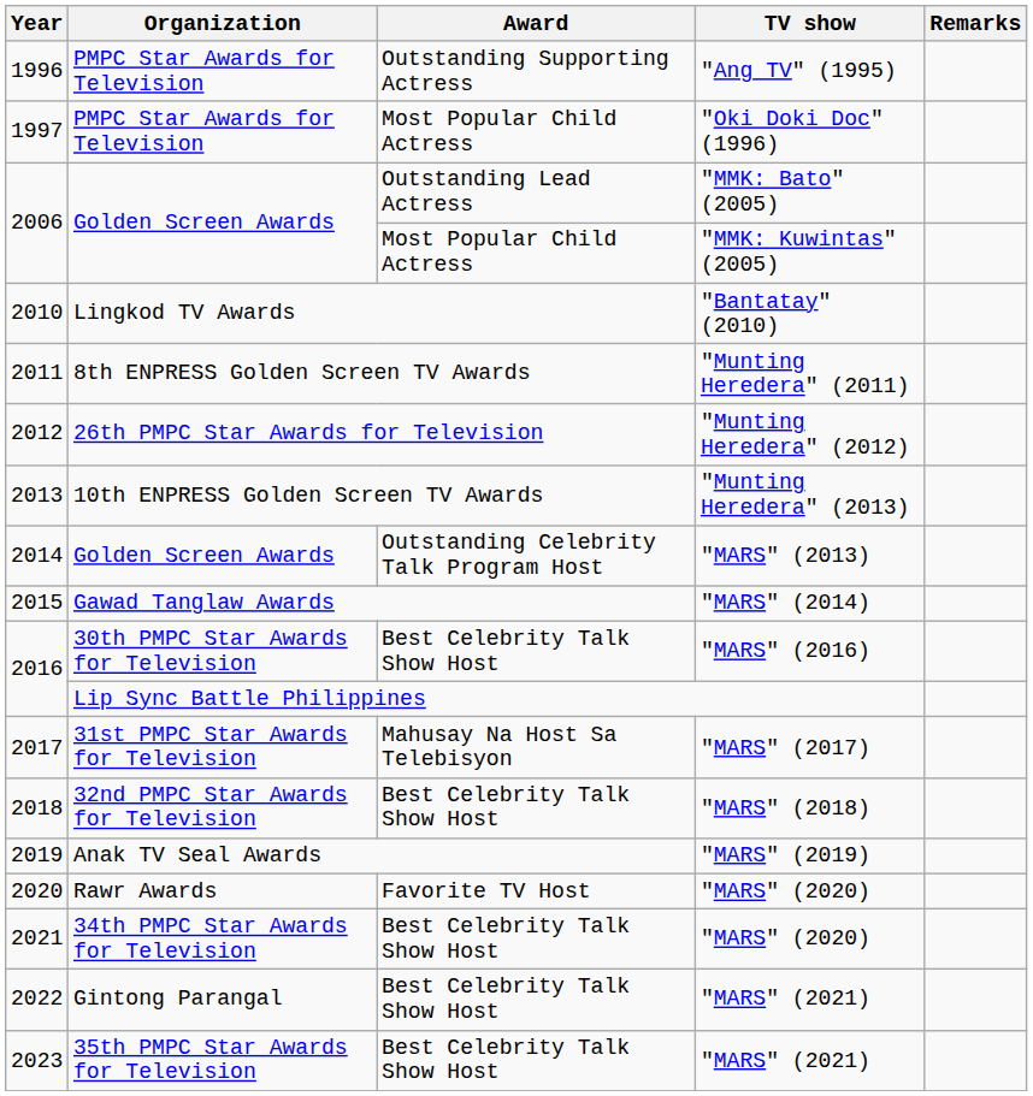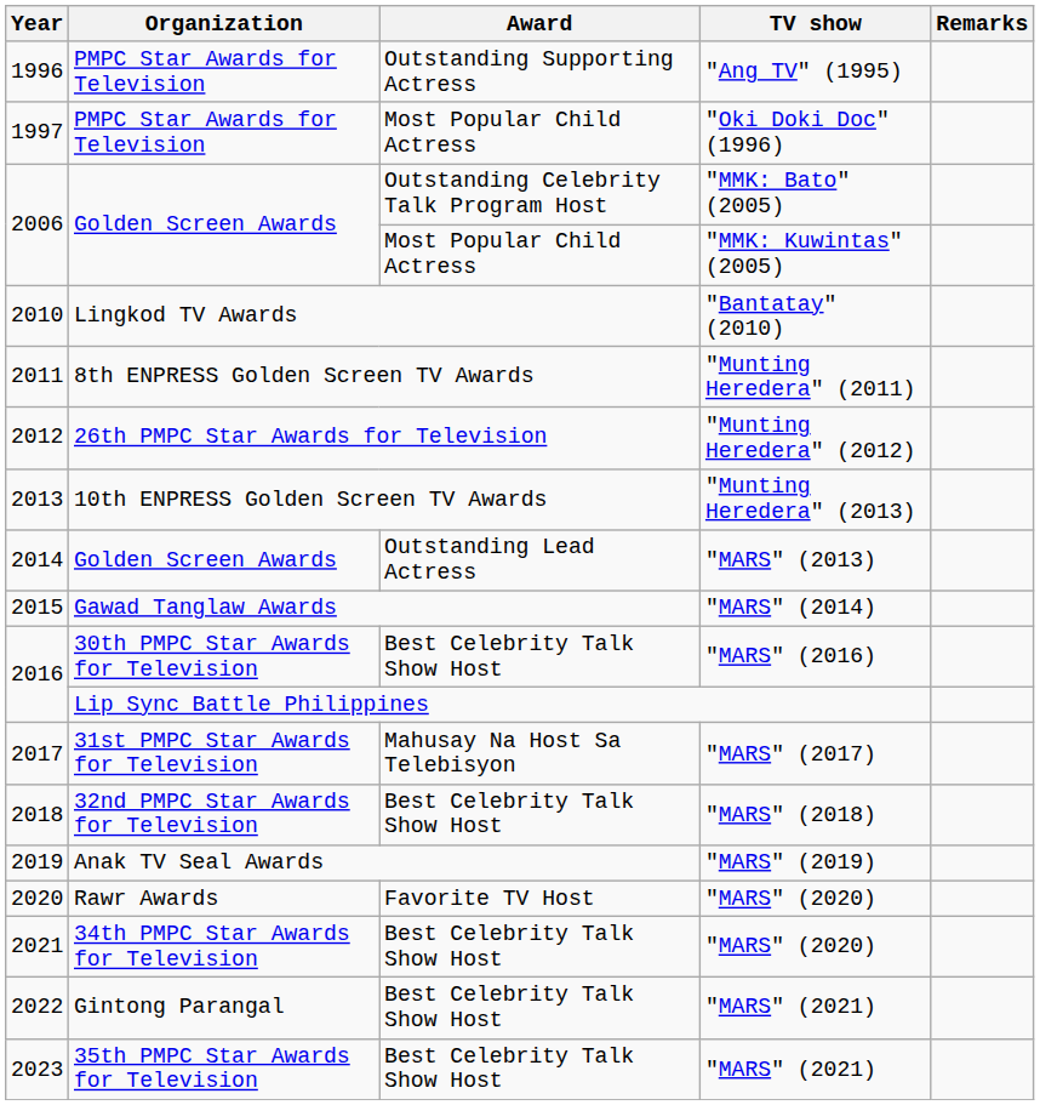 <table class="wikitable sortable">
 <tr>
 <th>Year</th>
 <th>Organization</th>
 <th>Award</th>
 <th>TV show</th>
 <th>Remarks</th>
 </tr>
 <tr>
 <td>1996</td>
 <td><a href='#'>PMPC Star Awards for Television</a></td>
 <td>Outstanding Supporting Actress</td>
 <td>"<a href='#'>Ang TV</a>" (1995)</td>
 <td></td>
 </tr>
 <tr>
 <td>1997</td>
 <td><a href='#'>PMPC Star Awards for Television</a></td>
 <td>Most Popular Child Actress</td>
 <td>"<a href='#'>Oki Doki Doc</a>" (1996)</td>
 <td></td>
 </tr>
 <tr>
 <td rowspan=2>2006</td>
 <td rowspan=2><a href='#'>Golden Screen Awards</a></td>
-<td>Outstanding Lead Actress</td>
+<td>Outstanding Celebrity Talk Program Host</td>
 <td>"<a href='#'>MMK: Bato</a>" (2005)</td>
 <td></td>
 </tr>
 <tr>
 <td>Most Popular Child Actress</td>
 <td>"<a href='#'>MMK: Kuwintas</a>" (2005)</td>
 <td></td>
 </tr>
 <tr>
 <td>2010</td>
 <td colspan=2>Lingkod TV Awards</td>
 <td>"<a href='#'>Bantatay</a>" (2010)</td>
 <td></td>
 </tr>
 <tr>
 <td>2011</td>
 <td colspan=2>8th ENPRESS Golden Screen TV Awards</td>
 <td>"<a href='#'>Munting Heredera</a>" (2011)</td>
 <td></td>
 </tr>
 <tr>
 <td>2012</td>
 <td colspan=2><a href='#'>26th PMPC Star Awards for Television</a></td>
 <td>"<a href='#'>Munting Heredera</a>" (2012)</td>
 <td></td>
 </tr>
 <tr>
 <td>2013</td>
 <td colspan=2>10th ENPRESS Golden Screen TV Awards</td>
 <td>"<a href='#'>Munting Heredera</a>" (2013)</td>
 <td></td>
 </tr>
 <tr>
 <td>2014</td>
 <td><a href='#'>Golden Screen Awards</a></td>
-<td>Outstanding Celebrity Talk Program Host</td>
+<td>Outstanding Lead Actress</td>
 <td>"<a href='#'>MARS</a>" (2013)</td>
 <td></td>
 </tr>
 <tr>
 <td>2015</td>
 <td colspan=2><a href='#'>Gawad Tanglaw Awards</a></td>
 <td>"<a href='#'>MARS</a>" (2014)</td>
 <td></td>
 </tr>
 <tr>
 <td rowspan="2">2016</td>
 <td><a href='#'>30th PMPC Star Awards for Television</a></td>
 <td>Best Celebrity Talk Show Host</td>
 <td>"<a href='#'>MARS</a>" (2016)</td>
 <td></td>
 </tr>
 <tr>
 <td colspan=3><a href='#'>Lip Sync Battle Philippines</a></td>
 <td></td>
 </tr>
 <tr>
 <td>2017</td>
 <td><a href='#'>31st PMPC Star Awards for Television</a></td>
 <td>Mahusay Na Host Sa Telebisyon</td>
 <td>"<a href='#'>MARS</a>" (2017)</td>
 <td></td>
 </tr>
 <tr>
 <td>2018</td>
 <td><a href='#'>32nd PMPC Star Awards for Television</a></td>
 <td>Best Celebrity Talk Show Host</td>
 <td>"<a href='#'>MARS</a>" (2018)</td>
 <td></td>
 </tr>
 <tr>
 <td>2019</td>
 <td colspan=2>Anak TV Seal Awards</td>
 <td>"<a href='#'>MARS</a>" (2019)</td>
 <td></td>
 </tr>
 <tr>
 <td>2020</td>
 <td>Rawr Awards</td>
 <td>Favorite TV Host</td>
 <td>"<a href='#'>MARS</a>" (2020)</td>
 <td></td>
 </tr>
 <tr>
 <td>2021</td>
 <td><a href='#'>34th PMPC Star Awards for Television</a></td>
 <td>Best Celebrity Talk Show Host</td>
 <td>"<a href='#'>MARS</a>" (2020)</td>
 <td></td>
 </tr>
 <tr>
 <td>2022</td>
 <td>Gintong Parangal</td>
 <td>Best Celebrity Talk Show Host</td>
 <td>"<a href='#'>MARS</a>" (2021)</td>
 <td></td>
 </tr>
 <tr>
 <td>2023</td>
 <td><a href='#'>35th PMPC Star Awards for Television</a></td>
 <td>Best Celebrity Talk Show Host</td>
 <td>"<a href='#'>MARS</a>" (2021)</td>
 <td></td>
 </tr>
 </table>
